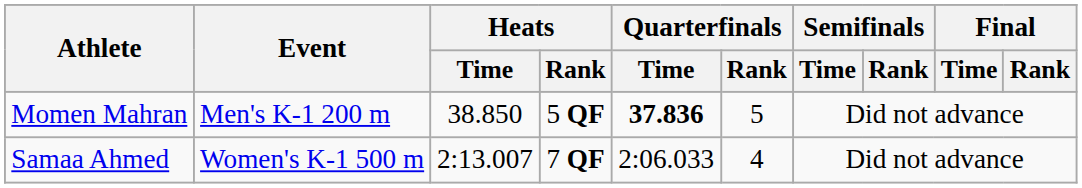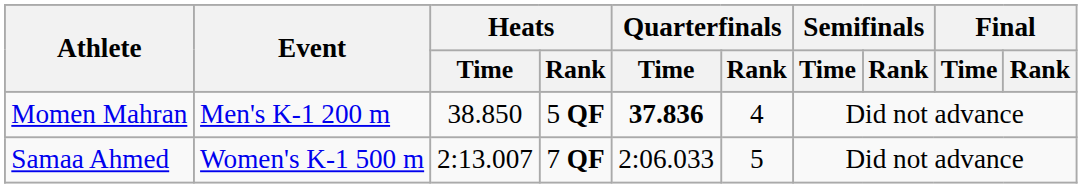 <table class=wikitable style="font-size:90%">
 <tr>
 <th rowspan="2">Athlete</th>
 <th rowspan="2">Event</th>
 <th colspan=2>Heats</th>
 <th colspan=2>Quarterfinals</th>
 <th colspan=2>Semifinals</th>
 <th colspan=2>Final</th>
 </tr>
 <tr style="font-size:95%">
 <th>Time</th>
 <th>Rank</th>
 <th>Time</th>
 <th>Rank</th>
 <th>Time</th>
 <th>Rank</th>
 <th>Time</th>
 <th>Rank</th>
 </tr>
 <tr align=center>
 <td align=left><a href='#'>Momen Mahran</a></td>
 <td align=left><a href='#'>Men's K-1 200 m</a></td>
 <td>38.850</td>
 <td>5 <strong>QF</strong></td>
 <td><strong>37.836</strong></td>
-<td>5</td>
+<td>4</td>
 <td colspan="4">Did not advance</td>
 </tr>
 <tr align=center>
 <td align=left><a href='#'>Samaa Ahmed</a></td>
 <td align=left><a href='#'>Women's K-1 500 m</a></td>
 <td>2:13.007</td>
 <td>7 <strong>QF</strong></td>
 <td>2:06.033</td>
-<td>4</td>
+<td>5</td>
 <td colspan="4">Did not advance</td>
 </tr>
 </table>
